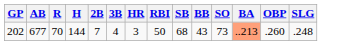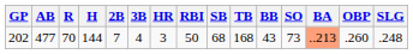 <table class="wikitable">
 <tr>
 <th><a href='#'>GP</a></th>
 <th><a href='#'>AB</a></th>
 <th><a href='#'>R</a></th>
 <th><a href='#'>H</a></th>
 <th><a href='#'>2B</a></th>
 <th><a href='#'>3B</a></th>
 <th><a href='#'>HR</a></th>
 <th><a href='#'>RBI</a></th>
 <th><a href='#'>SB</a></th>
+<th><a href='#'>TB</a></th>
 <th><a href='#'>BB</a></th>
 <th><a href='#'>SO</a></th>
 <th><a href='#'>BA</a></th>
 <th><a href='#'>OBP</a></th>
 <th><a href='#'>SLG</a></th>
 </tr>
 <tr align=center>
 <td>202</td>
-<td>677</td>
+<td>477</td>
 <td>70</td>
 <td>144</td>
 <td>7</td>
 <td>4</td>
 <td>3</td>
 <td>50</td>
 <td>68</td>
+<td>168</td>
 <td>43</td>
 <td>73</td>
 <td style="background: lightsalmon;">..213</td>
 <td>.260</td>
 <td>.248</td>
 </tr>
 </table>
